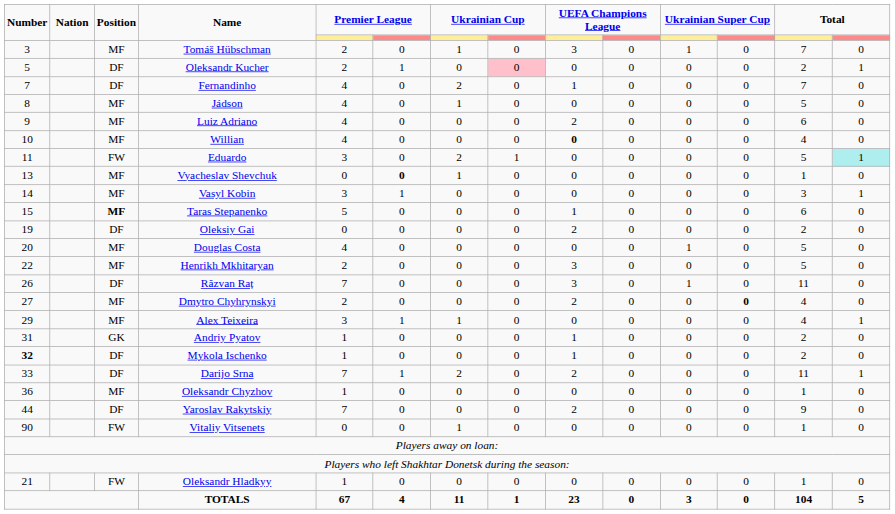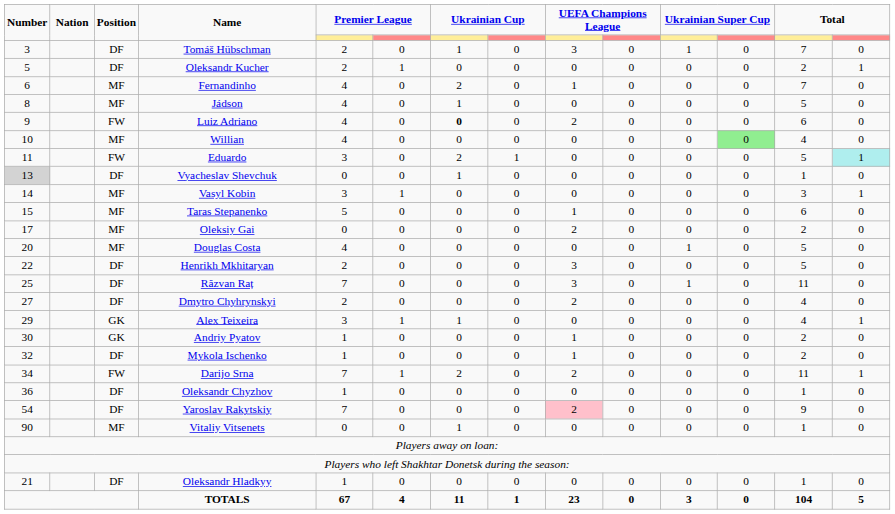 <table class="wikitable" style="text-align:center;">
 <tr>
 <td rowspan="2"  style="width:5%; text-align:center;"><strong>Number</strong></td>
 <td rowspan="2"  style="width:5%; text-align:center;"><strong>Nation</strong></td>
 <td rowspan="2"  style="width:5%; text-align:center;"><strong>Position</strong></td>
 <td rowspan="2"  style="width:20%; text-align:center;"><strong>Name</strong></td>
 <td colspan="2" style="text-align:center;"><strong><a href='#'>Premier League</a></strong></td>
 <td colspan="2" style="text-align:center;"><strong><a href='#'>Ukrainian Cup</a></strong></td>
 <td colspan="2" style="text-align:center;"><strong><a href='#'>UEFA Champions League</a></strong></td>
 <td colspan="2" style="text-align:center;"><strong><a href='#'>Ukrainian Super Cup</a></strong></td>
 <td colspan="2" style="text-align:center;"><strong>Total</strong></td>
 </tr>
 <tr>
 <th style="width:60px; background:#fe9;"></th>
 <th style="width:60px; background:#ff8888;"></th>
 <th style="width:60px; background:#fe9;"></th>
 <th style="width:60px; background:#ff8888;"></th>
 <th style="width:60px; background:#fe9;"></th>
 <th style="width:60px; background:#ff8888;"></th>
 <th style="width:60px; background:#fe9;"></th>
 <th style="width:60px; background:#ff8888;"></th>
 <th style="width:60px; background:#fe9;"></th>
 <th style="width:60px; background:#ff8888;"></th>
 </tr>
 <tr>
 <td>3</td>
 <td></td>
-<td>MF</td>
+<td>DF</td>
 <td><a href='#'>Tomáš Hübschman</a></td>
 <td>2</td>
 <td>0</td>
 <td>1</td>
 <td>0</td>
 <td>3</td>
 <td>0</td>
 <td>1</td>
 <td>0</td>
 <td>7</td>
 <td>0</td>
 </tr>
 <tr>
 <td>5</td>
 <td></td>
 <td>DF</td>
 <td><a href='#'>Oleksandr Kucher</a></td>
 <td>2</td>
 <td>1</td>
 <td>0</td>
-<td style="background: pink;">0</td>
+<td>0</td>
 <td>0</td>
 <td>0</td>
 <td>0</td>
 <td>0</td>
 <td>2</td>
 <td>1</td>
 </tr>
 <tr>
-<td>7</td>
+<td>6</td>
 <td></td>
-<td>DF</td>
+<td>MF</td>
 <td><a href='#'>Fernandinho</a></td>
 <td>4</td>
 <td>0</td>
 <td>2</td>
 <td>0</td>
 <td>1</td>
 <td>0</td>
 <td>0</td>
 <td>0</td>
 <td>7</td>
 <td>0</td>
 </tr>
 <tr>
 <td>8</td>
 <td></td>
 <td>MF</td>
 <td><a href='#'>Jádson</a></td>
 <td>4</td>
 <td>0</td>
 <td>1</td>
 <td>0</td>
 <td>0</td>
 <td>0</td>
 <td>0</td>
 <td>0</td>
 <td>5</td>
 <td>0</td>
 </tr>
 <tr>
 <td>9</td>
 <td></td>
-<td>MF</td>
+<td>FW</td>
 <td><a href='#'>Luiz Adriano</a></td>
 <td>4</td>
 <td>0</td>
-<td>0</td>
+<td><strong>0</strong></td>
 <td>0</td>
 <td>2</td>
 <td>0</td>
 <td>0</td>
 <td>0</td>
 <td>6</td>
 <td>0</td>
 </tr>
 <tr>
 <td>10</td>
 <td></td>
 <td>MF</td>
 <td><a href='#'>Willian</a></td>
 <td>4</td>
 <td>0</td>
 <td>0</td>
 <td>0</td>
-<td><strong>0</strong></td>
 <td>0</td>
 <td>0</td>
 <td>0</td>
+<td style="background: lightgreen;">0</td>
 <td>4</td>
 <td>0</td>
 </tr>
 <tr>
 <td>11</td>
 <td></td>
 <td>FW</td>
 <td><a href='#'>Eduardo</a></td>
 <td>3</td>
 <td>0</td>
 <td>2</td>
 <td>1</td>
 <td>0</td>
 <td>0</td>
 <td>0</td>
 <td>0</td>
 <td>5</td>
 <td style="background: paleturquoise;">1</td>
 </tr>
 <tr>
-<td>13</td>
+<td style="background: lightgrey;">13</td>
 <td></td>
-<td>MF</td>
+<td>DF</td>
 <td><a href='#'>Vyacheslav Shevchuk</a></td>
 <td>0</td>
-<td><strong>0</strong></td>
+<td>0</td>
 <td>1</td>
 <td>0</td>
 <td>0</td>
 <td>0</td>
 <td>0</td>
 <td>0</td>
 <td>1</td>
 <td>0</td>
 </tr>
 <tr>
 <td>14</td>
 <td></td>
 <td>MF</td>
 <td><a href='#'>Vasyl Kobin</a></td>
 <td>3</td>
 <td>1</td>
 <td>0</td>
 <td>0</td>
 <td>0</td>
 <td>0</td>
 <td>0</td>
 <td>0</td>
 <td>3</td>
 <td>1</td>
 </tr>
 <tr>
 <td>15</td>
 <td></td>
-<td><strong>MF</strong></td>
+<td>MF</td>
 <td><a href='#'>Taras Stepanenko</a></td>
 <td>5</td>
 <td>0</td>
 <td>0</td>
 <td>0</td>
 <td>1</td>
 <td>0</td>
 <td>0</td>
 <td>0</td>
 <td>6</td>
 <td>0</td>
 </tr>
 <tr>
-<td>19</td>
+<td>17</td>
 <td></td>
-<td>DF</td>
+<td>MF</td>
 <td><a href='#'>Oleksiy Gai</a></td>
 <td>0</td>
 <td>0</td>
 <td>0</td>
 <td>0</td>
 <td>2</td>
 <td>0</td>
 <td>0</td>
 <td>0</td>
 <td>2</td>
 <td>0</td>
 </tr>
 <tr>
 <td>20</td>
 <td></td>
 <td>MF</td>
 <td><a href='#'>Douglas Costa</a></td>
 <td>4</td>
 <td>0</td>
 <td>0</td>
 <td>0</td>
 <td>0</td>
 <td>0</td>
 <td>1</td>
 <td>0</td>
 <td>5</td>
 <td>0</td>
 </tr>
 <tr>
 <td>22</td>
 <td></td>
-<td>MF</td>
+<td>DF</td>
 <td><a href='#'>Henrikh Mkhitaryan</a></td>
 <td>2</td>
 <td>0</td>
 <td>0</td>
 <td>0</td>
 <td>3</td>
 <td>0</td>
 <td>0</td>
 <td>0</td>
 <td>5</td>
 <td>0</td>
 </tr>
 <tr>
-<td>26</td>
+<td>25</td>
 <td></td>
 <td>DF</td>
 <td><a href='#'>Răzvan Raț</a></td>
 <td>7</td>
 <td>0</td>
 <td>0</td>
 <td>0</td>
 <td>3</td>
 <td>0</td>
 <td>1</td>
 <td>0</td>
 <td>11</td>
 <td>0</td>
 </tr>
 <tr>
 <td>27</td>
 <td></td>
-<td>MF</td>
+<td>DF</td>
 <td><a href='#'>Dmytro Chyhrynskyi</a></td>
 <td>2</td>
 <td>0</td>
 <td>0</td>
 <td>0</td>
 <td>2</td>
 <td>0</td>
 <td>0</td>
-<td><strong>0</strong></td>
+<td>0</td>
 <td>4</td>
 <td>0</td>
 </tr>
 <tr>
 <td>29</td>
 <td></td>
-<td>MF</td>
+<td>GK</td>
 <td><a href='#'>Alex Teixeira</a></td>
 <td>3</td>
 <td>1</td>
 <td>1</td>
 <td>0</td>
 <td>0</td>
 <td>0</td>
 <td>0</td>
 <td>0</td>
 <td>4</td>
 <td>1</td>
 </tr>
 <tr>
-<td>31</td>
+<td>30</td>
 <td></td>
 <td>GK</td>
 <td><a href='#'>Andriy Pyatov</a></td>
 <td>1</td>
 <td>0</td>
 <td>0</td>
 <td>0</td>
 <td>1</td>
 <td>0</td>
 <td>0</td>
 <td>0</td>
 <td>2</td>
 <td>0</td>
 </tr>
 <tr>
-<td><strong>32</strong></td>
+<td>32</td>
 <td></td>
 <td>DF</td>
 <td><a href='#'>Mykola Ischenko</a></td>
 <td>1</td>
 <td>0</td>
 <td>0</td>
 <td>0</td>
 <td>1</td>
 <td>0</td>
 <td>0</td>
 <td>0</td>
 <td>2</td>
 <td>0</td>
 </tr>
 <tr>
-<td>33</td>
+<td>34</td>
 <td></td>
-<td>DF</td>
+<td>FW</td>
 <td><a href='#'>Darijo Srna</a></td>
 <td>7</td>
 <td>1</td>
 <td>2</td>
 <td>0</td>
 <td>2</td>
 <td>0</td>
 <td>0</td>
 <td>0</td>
 <td>11</td>
 <td>1</td>
 </tr>
 <tr>
 <td>36</td>
 <td></td>
-<td>MF</td>
+<td>DF</td>
 <td><a href='#'>Oleksandr Chyzhov</a></td>
 <td>1</td>
 <td>0</td>
 <td>0</td>
 <td>0</td>
 <td>0</td>
 <td>0</td>
 <td>0</td>
 <td>0</td>
 <td>1</td>
 <td>0</td>
 </tr>
 <tr>
-<td>44</td>
+<td>54</td>
 <td></td>
 <td>DF</td>
 <td><a href='#'>Yaroslav Rakytskiy</a></td>
 <td>7</td>
 <td>0</td>
 <td>0</td>
 <td>0</td>
-<td>2</td>
+<td style="background: pink;">2</td>
 <td>0</td>
 <td>0</td>
 <td>0</td>
 <td>9</td>
 <td>0</td>
 </tr>
 <tr>
 <td>90</td>
 <td></td>
-<td>FW</td>
+<td>MF</td>
 <td><a href='#'>Vitaliy Vitsenets</a></td>
 <td>0</td>
 <td>0</td>
 <td>1</td>
 <td>0</td>
 <td>0</td>
 <td>0</td>
 <td>0</td>
 <td>0</td>
 <td>1</td>
 <td>0</td>
 </tr>
 <tr>
 <td colspan="16"><em>Players away on loan:</em></td>
 </tr>
 <tr>
 <td colspan="16"><em>Players who left Shakhtar Donetsk during the season:</em></td>
 </tr>
 <tr>
 <td>21</td>
 <td></td>
-<td>FW</td>
+<td>DF</td>
 <td><a href='#'>Oleksandr Hladkyy</a></td>
 <td>1</td>
 <td>0</td>
 <td>0</td>
 <td>0</td>
 <td>0</td>
 <td>0</td>
 <td>0</td>
 <td>0</td>
 <td>1</td>
 <td>0</td>
 </tr>
 <tr>
 <td colspan="3"></td>
 <td><strong>TOTALS</strong></td>
 <td><strong>67</strong></td>
 <td><strong>4</strong></td>
 <td><strong>11</strong></td>
 <td><strong>1</strong></td>
 <td><strong>23</strong></td>
 <td><strong>0</strong></td>
 <td><strong>3</strong></td>
 <td><strong>0</strong></td>
 <td><strong>104</strong></td>
 <td><strong>5</strong></td>
 </tr>
 </table>
